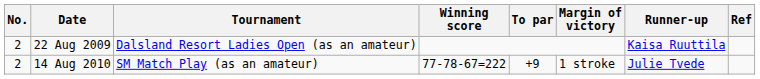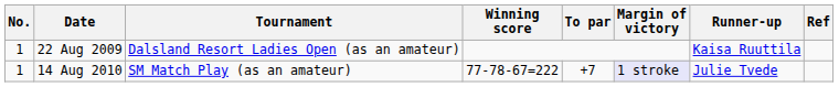 <table class="wikitable" style="font-size:95%;">
 <tr>
 <th>No.</th>
 <th>Date</th>
 <th>Tournament</th>
 <th>Winning<br>score</th>
 <th>To par</th>
 <th>Margin of<br>victory</th>
 <th>Runner-up</th>
 <th>Ref</th>
 </tr>
 <tr>
-<td align=center>2</td>
+<td align=center>1</td>
 <td align=right>22 Aug 2009</td>
 <td><a href='#'>Dalsland Resort Ladies Open</a> (as an amateur)</td>
 <td colspan=3></td>
 <td> <a href='#'>Kaisa Ruuttila</a></td>
 <td></td>
 </tr>
 <tr>
-<td align=center>2</td>
+<td align=center>1</td>
 <td align=right>14 Aug 2010</td>
 <td><a href='#'>SM Match Play</a> (as an amateur)</td>
 <td align="right">77-78-67=222</td>
-<td align=center>+9</td>
-<td>1 stroke</td>
+<td align=center>+7</td>
+<td style="background: lavender;">1 stroke</td>
 <td> <a href='#'>Julie Tvede</a></td>
 <td></td>
 </tr>
 </table>
